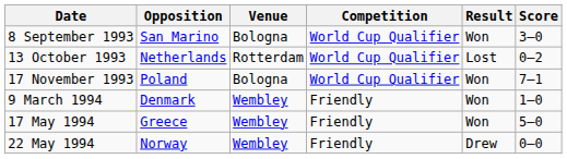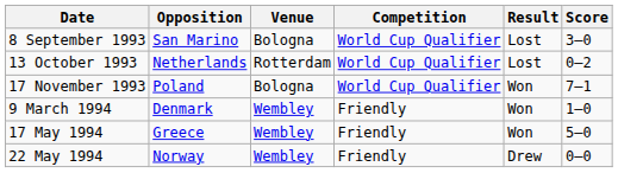 <table class="wikitable">
 <tr>
 <th>Date</th>
 <th>Opposition</th>
 <th>Venue</th>
 <th>Competition</th>
 <th>Result</th>
 <th>Score</th>
 </tr>
 <tr>
 <td>8 September 1993</td>
 <td><a href='#'>San Marino</a></td>
 <td>Bologna</td>
 <td><a href='#'>World Cup Qualifier</a></td>
-<td>Won</td>
+<td>Lost</td>
 <td>3–0</td>
 </tr>
 <tr>
 <td>13 October 1993</td>
 <td><a href='#'>Netherlands</a></td>
 <td>Rotterdam</td>
 <td><a href='#'>World Cup Qualifier</a></td>
 <td>Lost</td>
 <td>0–2</td>
 </tr>
 <tr>
 <td>17 November 1993</td>
 <td><a href='#'>Poland</a></td>
 <td>Bologna</td>
 <td><a href='#'>World Cup Qualifier</a></td>
 <td>Won</td>
 <td>7–1</td>
 </tr>
 <tr>
 <td>9 March 1994</td>
 <td><a href='#'>Denmark</a></td>
 <td><a href='#'>Wembley</a></td>
 <td>Friendly</td>
 <td>Won</td>
 <td>1–0</td>
 </tr>
 <tr>
 <td>17 May 1994</td>
 <td><a href='#'>Greece</a></td>
 <td><a href='#'>Wembley</a></td>
 <td>Friendly</td>
 <td>Won</td>
 <td>5–0</td>
 </tr>
 <tr>
 <td>22 May 1994</td>
 <td><a href='#'>Norway</a></td>
 <td><a href='#'>Wembley</a></td>
 <td>Friendly</td>
 <td>Drew</td>
 <td>0–0</td>
 </tr>
 </table>
